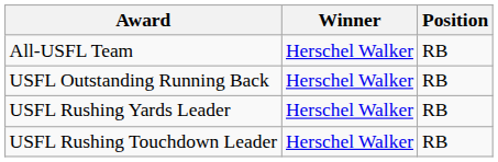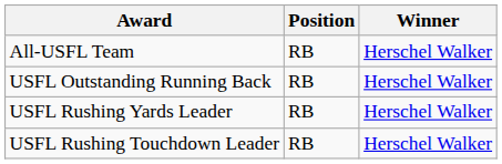 <table class="wikitable">
 <tr>
 <th>Award</th>
+<th>Position</th>
 <th>Winner</th>
-<th>Position</th>
 </tr>
 <tr>
 <td>All-USFL Team</td>
+<td>RB</td>
 <td><a href='#'>Herschel Walker</a></td>
-<td>RB</td>
 </tr>
 <tr>
 <td>USFL Outstanding Running Back</td>
+<td>RB</td>
 <td><a href='#'>Herschel Walker</a></td>
-<td>RB</td>
 </tr>
 <tr>
 <td>USFL Rushing Yards Leader</td>
+<td>RB</td>
 <td><a href='#'>Herschel Walker</a></td>
-<td>RB</td>
 </tr>
 <tr>
 <td>USFL Rushing Touchdown Leader</td>
+<td>RB</td>
 <td><a href='#'>Herschel Walker</a></td>
-<td>RB</td>
 </tr>
 </table>
